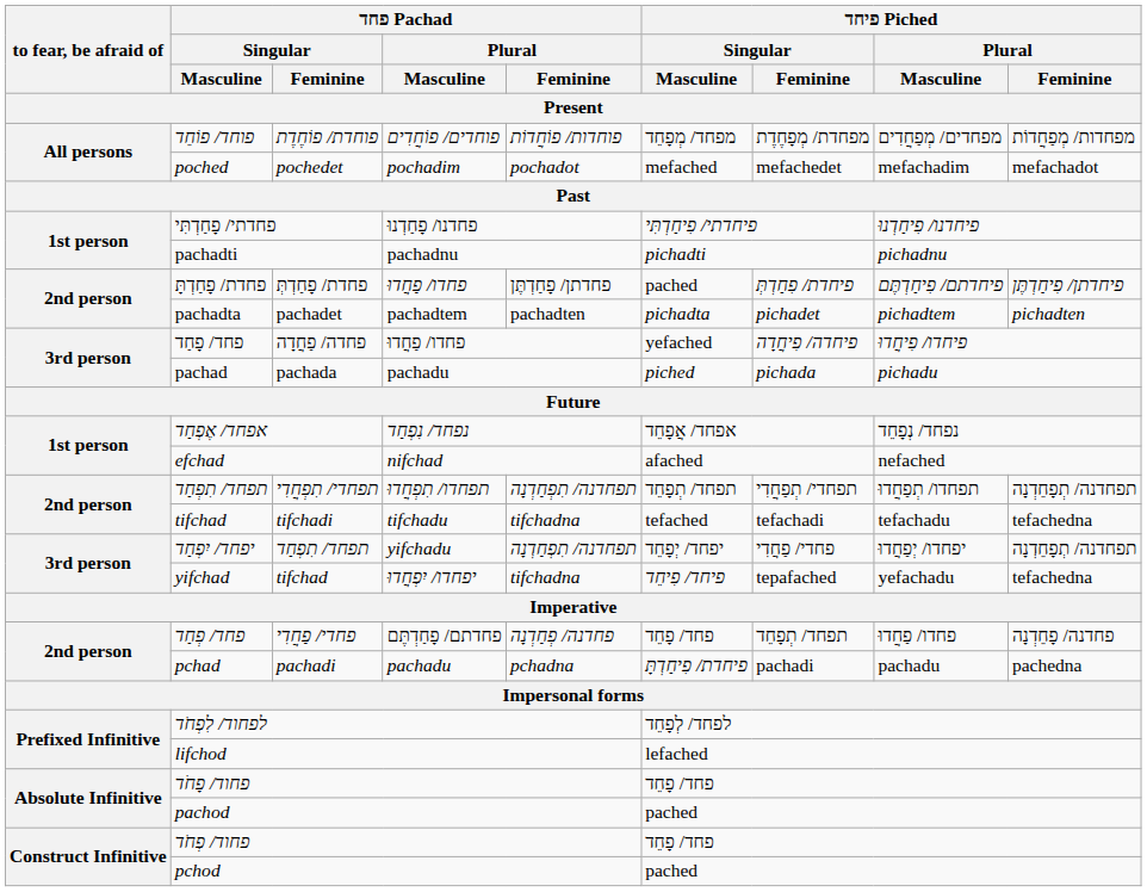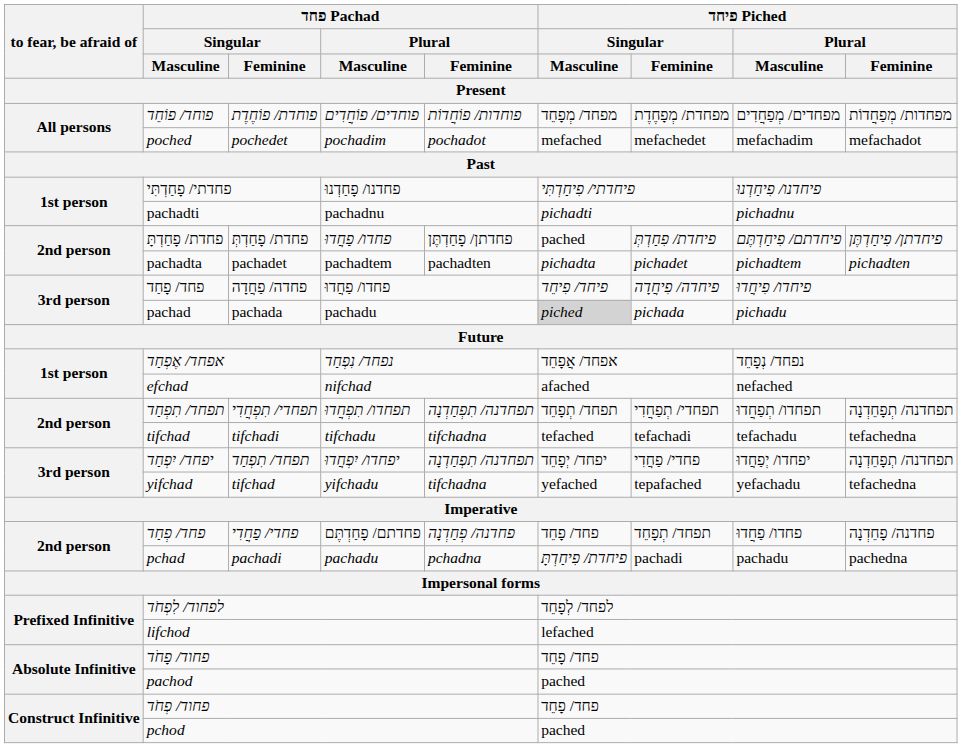 <table class="wikitable mw-collapsible mw-collapsed">
 <tr>
 <th rowspan="3">to fear, be afraid of</th>
 <th colspan="4">פחד Pachad</th>
 <th colspan="4">פיחד Piched</th>
 </tr>
 <tr>
 <th colspan="2">Singular</th>
 <th colspan="2">Plural</th>
 <th colspan="2">Singular</th>
 <th colspan="2">Plural</th>
 </tr>
 <tr>
 <th>Masculine</th>
 <th>Feminine</th>
 <th>Masculine</th>
 <th>Feminine</th>
 <th>Masculine</th>
 <th>Feminine</th>
 <th>Masculine</th>
 <th>Feminine</th>
 </tr>
 <tr>
 <th colspan="9">Present</th>
 </tr>
 <tr>
 <th rowspan="2">All persons</th>
 <td><em>פוחד/ פוֹחֵד</em></td>
 <td><em>פוחדת/ פוֹחֶדֶת</em></td>
 <td><em>פוחדים/ פוֹחֲדִים</em></td>
 <td><em>פוחדות/ פוֹחֲדוֹת</em></td>
 <td>מפחד/ מְפָחֵד</td>
 <td>מפחדת/ מְפָחֶדֶת</td>
 <td>מפחדים/ מְפַחֲדִים</td>
 <td>מפחדות/ מְפַחֲדוֹת</td>
 </tr>
 <tr>
 <td><em>poched</em></td>
 <td><em>pochedet</em></td>
 <td><em>pochadim</em></td>
 <td><em>pochadot</em></td>
 <td>mefached</td>
 <td>mefachedet</td>
 <td>mefachadim</td>
 <td>mefachadot</td>
 </tr>
 <tr>
 <th colspan="9">Past</th>
 </tr>
 <tr>
 <th rowspan="2">1st person</th>
 <td colspan="2">פחדתי/ פָחַדְתִּי</td>
 <td colspan="2">פחדנו/ פָחַדְנוּ</td>
 <td colspan="2"><em>פיחדתי/ פִיחַדְתִּי</em></td>
 <td colspan="2"><em>פיחדנו/ פִיחַדְנוּ</em></td>
 </tr>
 <tr>
 <td colspan="2">pachadti</td>
 <td colspan="2">pachadnu</td>
 <td colspan="2"><em>pichadti</em></td>
 <td colspan="2"><em>pichadnu</em></td>
 </tr>
 <tr>
 <th rowspan="2">2nd person</th>
 <td>פחדת/ פָחַדְתָּ</td>
 <td>פחדת/ פָחַדְתְּ</td>
 <td><em>פחדו/ פַחֲדוּ</em></td>
 <td>פחדתן/ פָחַדְתֶּן</td>
 <td>pached</td>
 <td><em>פיחדת/ פִחַדְתְּ</em></td>
 <td><em>פיחדתם/ פִיחַדְתֶּם</em></td>
 <td><em>פיחדתן/ פִיחַדְתֶּן</em></td>
 </tr>
 <tr>
 <td>pachadta</td>
 <td>pachadet</td>
 <td>pachadtem</td>
 <td>pachadten</td>
 <td><em>pichadta</em></td>
 <td><em>pichadet</em></td>
 <td><em>pichadtem</em></td>
 <td><em>pichadten</em></td>
 </tr>
 <tr>
 <th rowspan="2">3rd person</th>
 <td>פחד/ פָחַד</td>
 <td>פחדה/ פַחֲדָה</td>
 <td colspan="2">פחדו/ פַחֲדוּ</td>
-<td>yefached</td>
+<td><em>פיחד/ פִיחֵד</em></td>
 <td><em>פיחדה/ פִיחֲדָה</em></td>
 <td colspan="2"><em>פיחדו/ פִיחֲדוּ</em></td>
 </tr>
 <tr>
 <td>pachad</td>
 <td>pachada</td>
 <td colspan="2">pachadu</td>
-<td><em>piched</em></td>
+<td style="background: lightgrey;"><em>piched</em></td>
 <td><em>pichada</em></td>
 <td colspan="2"><em>pichadu</em></td>
 </tr>
 <tr>
 <th colspan="9">Future</th>
 </tr>
 <tr>
 <th rowspan="2">1st person</th>
 <td colspan="2"><em>אפחד/ אֶפְחַד</em></td>
 <td colspan="2"><em>נפחד/ נִפְחַד</em></td>
 <td colspan="2">אפחד/ אֲפָחֵד</td>
 <td colspan="2">נפחד/ נְפָחֵד</td>
 </tr>
 <tr>
 <td colspan="2"><em>efchad</em></td>
 <td colspan="2"><em>nifchad</em></td>
 <td colspan="2">afached</td>
 <td colspan="2">nefached</td>
 </tr>
 <tr>
 <th rowspan="2">2nd person</th>
 <td><em>תפחד/ תִפְחַד</em></td>
 <td><em>תפחדי/ תִפְחֲדִי</em></td>
 <td><em>תפחדו/ תִפְחֲדוּ</em></td>
 <td><em>תפחדנה/ תִפְחַדְנָה</em></td>
 <td>תפחד/ תְפָחֵד</td>
 <td>תפחדי/ תְפַחֲדִי</td>
 <td>תפחדו/ תְפַחֲדוּ</td>
 <td>תפחדנה/ תְפָחֵדְנָה</td>
 </tr>
 <tr>
 <td><em>tifchad</em></td>
 <td><em>tifchadi</em></td>
 <td><em>tifchadu</em></td>
 <td><em>tifchadna</em></td>
 <td>tefached</td>
 <td>tefachadi</td>
 <td>tefachadu</td>
 <td>tefachedna</td>
 </tr>
 <tr>
 <th rowspan="2">3rd person</th>
 <td><em>יפחד/ יִפְחַד</em></td>
 <td><em>תפחד/ תִפְחַד</em></td>
-<td><em>yifchadu</em></td>
+<td><em>יפחדו/ יִפְחֲדוּ</em></td>
 <td><em>תפחדנה/ תִפְחַדְנָה</em></td>
 <td>יפחד/ יְפָחֵד</td>
 <td>פחדי/ פַחֲדִי</td>
 <td>יפחדו/ יְפַחֲדוּ</td>
 <td>תפחדנה/ תְפָחֵדְנָה</td>
 </tr>
 <tr>
 <td><em>yifchad</em></td>
 <td><em>tifchad</em></td>
-<td><em>יפחדו/ יִפְחֲדוּ</em></td>
+<td><em>yifchadu</em></td>
 <td><em>tifchadna</em></td>
-<td><em>פיחד/ פִיחֵד</em></td>
+<td>yefached</td>
 <td>tepafached</td>
 <td>yefachadu</td>
 <td>tefachedna</td>
 </tr>
 <tr>
 <th colspan="9">Imperative</th>
 </tr>
 <tr>
 <th rowspan="2">2nd person</th>
 <td><em>פחד/ פְחַד</em></td>
 <td><em>פחדי/ פַחֲדִי</em></td>
 <td>פחדתם/ פָחַדְתֶּם</td>
 <td><em>פחדנה/ פְחַדְנָה</em></td>
 <td>פחד/ פָחֵד</td>
 <td>תפחד/ תְפָחֵד</td>
 <td>פחדו/ פַחֲדוּ</td>
 <td>פחדנה/ פָחֵדְנָה</td>
 </tr>
 <tr>
 <td><em>pchad</em></td>
 <td><em>pachadi</em></td>
 <td><em>pachadu</em></td>
 <td><em>pchadna</em></td>
 <td><em>פיחדת/ פִיחַדְתָּ</em></td>
 <td>pachadi</td>
 <td>pachadu</td>
 <td>pachedna</td>
 </tr>
 <tr>
 <th colspan="9">Impersonal forms</th>
 </tr>
 <tr>
 <th rowspan="2">Prefixed Infinitive</th>
 <td colspan="4"><em>לפחוד/ לִפְחֹד</em></td>
 <td colspan="4">לפחד/ לְפָחֵד</td>
 </tr>
 <tr>
 <td colspan="4"><em>lifchod</em></td>
 <td colspan="4">lefached</td>
 </tr>
 <tr>
 <th rowspan="2">Absolute Infinitive</th>
 <td colspan="4"><em>פחוד/ פָחֹד</em></td>
 <td colspan="4">פחד/ פָחֵד</td>
 </tr>
 <tr>
 <td colspan="4"><em>pachod</em></td>
 <td colspan="4">pached</td>
 </tr>
 <tr>
 <th rowspan="2">Construct Infinitive</th>
 <td colspan="4"><em>פחוד/ פְחֹד</em></td>
 <td colspan="4">פחד/ פָחֵד</td>
 </tr>
 <tr>
 <td colspan="4"><em>pchod</em></td>
 <td colspan="4">pached</td>
 </tr>
 </table>
